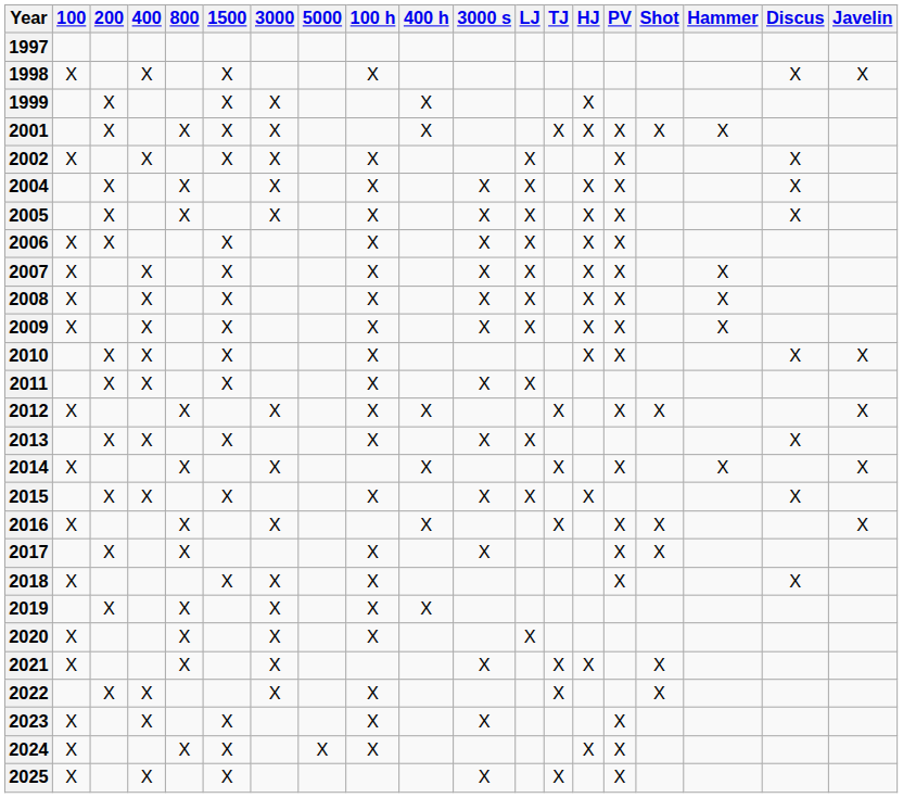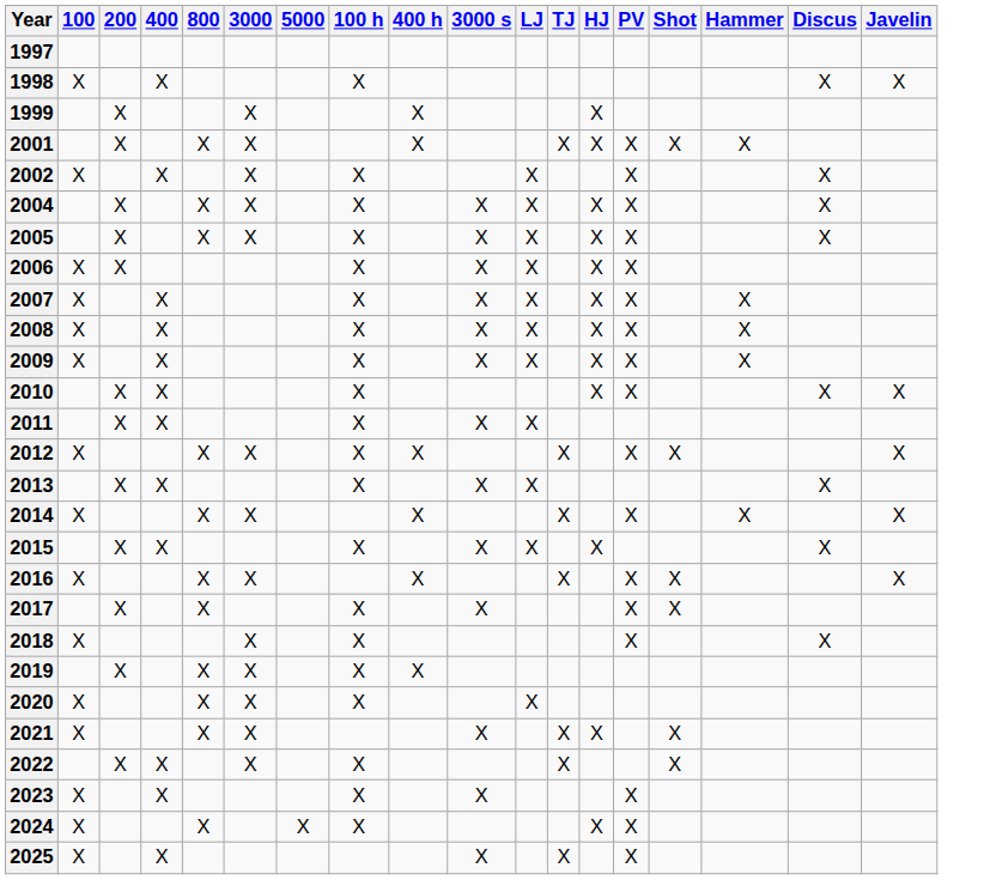 <table class="wikitable plainrowheaders" style="text-align:center">
 <tr>
 <th scope="col">Year</th>
 <th scope="col"><a href='#'>100</a></th>
 <th scope="col"><a href='#'>200</a></th>
 <th scope="col"><a href='#'>400</a></th>
 <th scope="col"><a href='#'>800</a></th>
-<th scope="col"><a href='#'>1500</a></th>
 <th scope="col"><a href='#'>3000</a></th>
 <th scope="col"><a href='#'>5000</a></th>
 <th scope="col"><a href='#'>100 h</a></th>
 <th scope="col"><a href='#'>400 h</a></th>
 <th scope="col"><a href='#'>3000 s</a></th>
 <th scope="col"><a href='#'>LJ</a></th>
 <th scope="col"><a href='#'>TJ</a></th>
 <th scope="col"><a href='#'>HJ</a></th>
 <th scope="col"><a href='#'>PV</a></th>
 <th scope="col"><a href='#'>Shot</a></th>
 <th scope="col"><a href='#'>Hammer</a></th>
 <th scope="col"><a href='#'>Discus</a></th>
 <th scope="col"><a href='#'>Javelin</a></th>
 </tr>
 <tr>
 <th scope="row">1997</th>
 <td></td>
 <td></td>
 <td></td>
 <td></td>
 <td></td>
 <td></td>
 <td></td>
 <td></td>
 <td></td>
 <td></td>
 <td></td>
 <td></td>
 <td></td>
 <td></td>
 <td></td>
 <td></td>
 <td></td>
-<td></td>
 </tr>
 <tr>
 <th scope="row">1998</th>
 <td>X</td>
 <td></td>
 <td>X</td>
 <td></td>
-<td>X</td>
 <td></td>
 <td></td>
 <td>X</td>
 <td></td>
 <td></td>
 <td></td>
 <td></td>
 <td></td>
 <td></td>
 <td></td>
 <td></td>
 <td>X</td>
 <td>X</td>
 </tr>
 <tr>
 <th scope="row">1999</th>
 <td></td>
 <td>X</td>
 <td></td>
 <td></td>
 <td>X</td>
-<td>X</td>
 <td></td>
 <td></td>
 <td>X</td>
 <td></td>
 <td></td>
 <td></td>
 <td>X</td>
 <td></td>
 <td></td>
 <td></td>
 <td></td>
 <td></td>
 </tr>
 <tr>
 <th scope="row">2001</th>
 <td></td>
 <td>X</td>
 <td></td>
-<td>X</td>
 <td>X</td>
 <td>X</td>
 <td></td>
 <td></td>
 <td>X</td>
 <td></td>
 <td></td>
 <td>X</td>
 <td>X</td>
 <td>X</td>
 <td>X</td>
 <td>X</td>
 <td></td>
 <td></td>
 </tr>
 <tr>
 <th scope="row">2002</th>
 <td>X</td>
 <td></td>
 <td>X</td>
 <td></td>
 <td>X</td>
-<td>X</td>
 <td></td>
 <td>X</td>
 <td></td>
 <td></td>
 <td>X</td>
 <td></td>
 <td></td>
 <td>X</td>
 <td></td>
 <td></td>
 <td>X</td>
 <td></td>
 </tr>
 <tr>
 <th scope="row">2004</th>
 <td></td>
 <td>X</td>
 <td></td>
 <td>X</td>
-<td></td>
 <td>X</td>
 <td></td>
 <td>X</td>
 <td></td>
 <td>X</td>
 <td>X</td>
 <td></td>
 <td>X</td>
 <td>X</td>
 <td></td>
 <td></td>
 <td>X</td>
 <td></td>
 </tr>
 <tr>
 <th scope="row">2005</th>
 <td></td>
 <td>X</td>
 <td></td>
 <td>X</td>
-<td></td>
 <td>X</td>
 <td></td>
 <td>X</td>
 <td></td>
 <td>X</td>
 <td>X</td>
 <td></td>
 <td>X</td>
 <td>X</td>
 <td></td>
 <td></td>
 <td>X</td>
 <td></td>
 </tr>
 <tr>
 <th scope="row">2006</th>
 <td>X</td>
 <td>X</td>
 <td></td>
 <td></td>
-<td>X</td>
 <td></td>
 <td></td>
 <td>X</td>
 <td></td>
 <td>X</td>
 <td>X</td>
 <td></td>
 <td>X</td>
 <td>X</td>
 <td></td>
 <td></td>
 <td></td>
 <td></td>
 </tr>
 <tr>
 <th scope="row">2007</th>
 <td>X</td>
 <td></td>
 <td>X</td>
 <td></td>
-<td>X</td>
 <td></td>
 <td></td>
 <td>X</td>
 <td></td>
 <td>X</td>
 <td>X</td>
 <td></td>
 <td>X</td>
 <td>X</td>
 <td></td>
 <td>X</td>
 <td></td>
 <td></td>
 </tr>
 <tr>
 <th scope="row">2008</th>
 <td>X</td>
 <td></td>
 <td>X</td>
 <td></td>
-<td>X</td>
 <td></td>
 <td></td>
 <td>X</td>
 <td></td>
 <td>X</td>
 <td>X</td>
 <td></td>
 <td>X</td>
 <td>X</td>
 <td></td>
 <td>X</td>
 <td></td>
 <td></td>
 </tr>
 <tr>
 <th scope="row">2009</th>
 <td>X</td>
 <td></td>
 <td>X</td>
 <td></td>
-<td>X</td>
 <td></td>
 <td></td>
 <td>X</td>
 <td></td>
 <td>X</td>
 <td>X</td>
 <td></td>
 <td>X</td>
 <td>X</td>
 <td></td>
 <td>X</td>
 <td></td>
 <td></td>
 </tr>
 <tr>
 <th scope="row">2010</th>
 <td></td>
 <td>X</td>
 <td>X</td>
 <td></td>
-<td>X</td>
 <td></td>
 <td></td>
 <td>X</td>
 <td></td>
 <td></td>
 <td></td>
 <td></td>
 <td>X</td>
 <td>X</td>
 <td></td>
 <td></td>
 <td>X</td>
 <td>X</td>
 </tr>
 <tr>
 <th scope="row">2011</th>
 <td></td>
 <td>X</td>
 <td>X</td>
 <td></td>
-<td>X</td>
 <td></td>
 <td></td>
 <td>X</td>
 <td></td>
 <td>X</td>
 <td>X</td>
 <td></td>
 <td></td>
 <td></td>
 <td></td>
 <td></td>
 <td></td>
 <td></td>
 </tr>
 <tr>
 <th scope="row">2012</th>
 <td>X</td>
 <td></td>
 <td></td>
 <td>X</td>
-<td></td>
 <td>X</td>
 <td></td>
 <td>X</td>
 <td>X</td>
 <td></td>
 <td></td>
 <td>X</td>
 <td></td>
 <td>X</td>
 <td>X</td>
 <td></td>
 <td></td>
 <td>X</td>
 </tr>
 <tr>
 <th scope="row">2013</th>
 <td></td>
 <td>X</td>
 <td>X</td>
 <td></td>
-<td>X</td>
 <td></td>
 <td></td>
 <td>X</td>
 <td></td>
 <td>X</td>
 <td>X</td>
 <td></td>
 <td></td>
 <td></td>
 <td></td>
 <td></td>
 <td>X</td>
 <td></td>
 </tr>
 <tr>
 <th scope="row">2014</th>
 <td>X</td>
 <td></td>
 <td></td>
 <td>X</td>
-<td></td>
 <td>X</td>
 <td></td>
 <td></td>
 <td>X</td>
 <td></td>
 <td></td>
 <td>X</td>
 <td></td>
 <td>X</td>
 <td></td>
 <td>X</td>
 <td></td>
 <td>X</td>
 </tr>
 <tr>
 <th scope="row">2015</th>
 <td></td>
 <td>X</td>
 <td>X</td>
 <td></td>
-<td>X</td>
 <td></td>
 <td></td>
 <td>X</td>
 <td></td>
 <td>X</td>
 <td>X</td>
 <td></td>
 <td>X</td>
 <td></td>
 <td></td>
 <td></td>
 <td>X</td>
 <td></td>
 </tr>
 <tr>
 <th scope="row">2016</th>
 <td>X</td>
 <td></td>
 <td></td>
 <td>X</td>
-<td></td>
 <td>X</td>
 <td></td>
 <td></td>
 <td>X</td>
 <td></td>
 <td></td>
 <td>X</td>
 <td></td>
 <td>X</td>
 <td>X</td>
 <td></td>
 <td></td>
 <td>X</td>
 </tr>
 <tr>
 <th scope="row">2017</th>
 <td></td>
 <td>X</td>
 <td></td>
 <td>X</td>
 <td></td>
 <td></td>
-<td></td>
 <td>X</td>
 <td></td>
 <td>X</td>
 <td></td>
 <td></td>
 <td></td>
 <td>X</td>
 <td>X</td>
 <td></td>
 <td></td>
 <td></td>
 </tr>
 <tr>
 <th scope="row">2018</th>
 <td>X</td>
 <td></td>
 <td></td>
 <td></td>
-<td>X</td>
 <td>X</td>
 <td></td>
 <td>X</td>
 <td></td>
 <td></td>
 <td></td>
 <td></td>
 <td></td>
 <td>X</td>
 <td></td>
 <td></td>
 <td>X</td>
 <td></td>
 </tr>
 <tr>
 <th scope="row">2019</th>
 <td></td>
 <td>X</td>
 <td></td>
 <td>X</td>
-<td></td>
 <td>X</td>
 <td></td>
 <td>X</td>
 <td>X</td>
 <td></td>
 <td></td>
 <td></td>
 <td></td>
 <td></td>
 <td></td>
 <td></td>
 <td></td>
 <td></td>
 </tr>
 <tr>
 <th scope="row">2020</th>
 <td>X</td>
 <td></td>
 <td></td>
 <td>X</td>
-<td></td>
 <td>X</td>
 <td></td>
 <td>X</td>
 <td></td>
 <td></td>
 <td>X</td>
 <td></td>
 <td></td>
 <td></td>
 <td></td>
 <td></td>
 <td></td>
 <td></td>
 </tr>
 <tr>
 <th scope="row">2021</th>
 <td>X</td>
 <td></td>
 <td></td>
 <td>X</td>
-<td></td>
 <td>X</td>
 <td></td>
 <td></td>
 <td></td>
 <td>X</td>
 <td></td>
 <td>X</td>
 <td>X</td>
 <td></td>
 <td>X</td>
 <td></td>
 <td></td>
 <td></td>
 </tr>
 <tr>
 <th scope="row">2022</th>
 <td></td>
 <td>X</td>
 <td>X</td>
-<td></td>
 <td></td>
 <td>X</td>
 <td></td>
 <td>X</td>
 <td></td>
 <td></td>
 <td></td>
 <td>X</td>
 <td></td>
 <td></td>
 <td>X</td>
 <td></td>
 <td></td>
 <td></td>
 </tr>
 <tr>
 <th scope="row">2023</th>
 <td>X</td>
 <td></td>
 <td>X</td>
 <td></td>
-<td>X</td>
 <td></td>
 <td></td>
 <td>X</td>
 <td></td>
 <td>X</td>
 <td></td>
 <td></td>
 <td></td>
 <td>X</td>
 <td></td>
 <td></td>
 <td></td>
 <td></td>
 </tr>
 <tr>
 <th scope="row">2024</th>
 <td>X</td>
 <td></td>
 <td></td>
-<td>X</td>
 <td>X</td>
 <td></td>
 <td>X</td>
 <td>X</td>
 <td></td>
 <td></td>
 <td></td>
 <td></td>
 <td>X</td>
 <td>X</td>
 <td></td>
 <td></td>
 <td></td>
 <td></td>
 </tr>
 <tr>
 <th scope="row">2025</th>
 <td>X</td>
 <td></td>
 <td>X</td>
 <td></td>
-<td>X</td>
 <td></td>
 <td></td>
 <td></td>
 <td></td>
 <td>X</td>
 <td></td>
 <td>X</td>
 <td></td>
 <td>X</td>
 <td></td>
 <td></td>
 <td></td>
 <td></td>
 </tr>
 </table>
